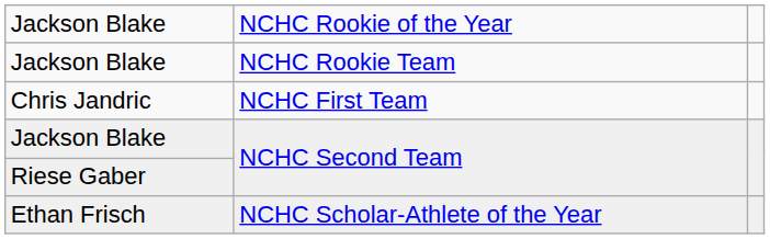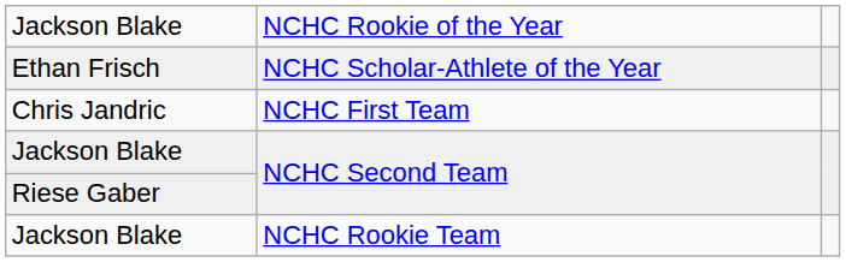 <table class="wikitable" width=40%>
 <tr>
 <td>Jackson Blake</td>
 <td><a href='#'>NCHC Rookie of the Year</a></td>
 <td></td>
 </tr>
-<tr>
-<td>Jackson Blake</td>
-<td rowspan=1><a href='#'>NCHC Rookie Team</a></td>
-<td rowspan=1></td>
+<tr bgcolor=f0f0f0>
+<td>Ethan Frisch</td>
+<td><a href='#'>NCHC Scholar-Athlete of the Year</a></td>
+<td></td>
 </tr>
 <tr>
 <td>Chris Jandric</td>
 <td rowspan=1><a href='#'>NCHC First Team</a></td>
 <td rowspan=1></td>
 </tr>
 <tr bgcolor=f0f0f0>
 <td>Jackson Blake</td>
 <td rowspan=2><a href='#'>NCHC Second Team</a></td>
 <td rowspan=2></td>
 </tr>
 <tr bgcolor=f0f0f0>
 <td>Riese Gaber</td>
 </tr>
-<tr bgcolor=f0f0f0>
-<td>Ethan Frisch</td>
-<td><a href='#'>NCHC Scholar-Athlete of the Year</a></td>
-<td></td>
+<tr>
+<td>Jackson Blake</td>
+<td rowspan=1><a href='#'>NCHC Rookie Team</a></td>
+<td rowspan=1></td>
 </tr>
 </table>
